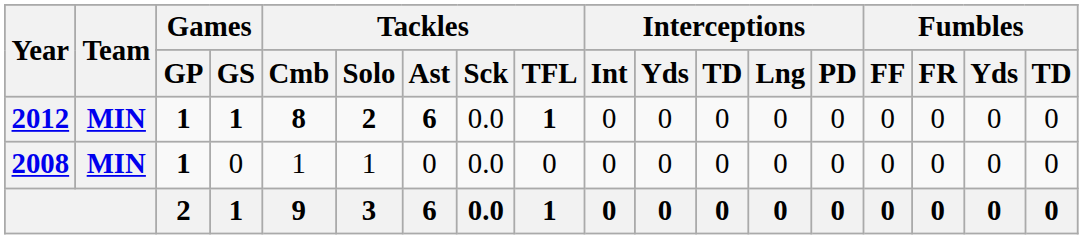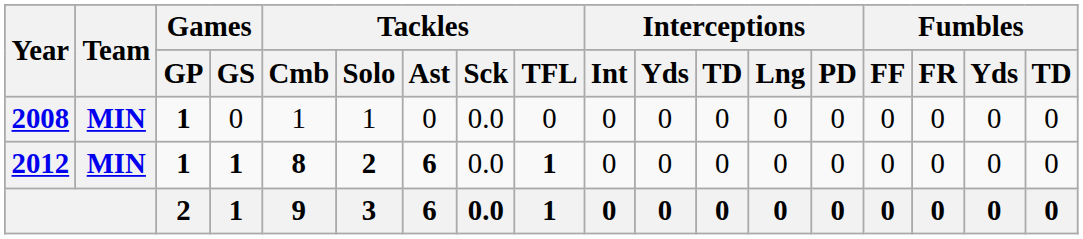 <table class="wikitable" style="text-align:center">
 <tr>
 <th rowspan="2">Year</th>
 <th rowspan="2">Team</th>
 <th colspan="2">Games</th>
 <th colspan="5">Tackles</th>
 <th colspan="5">Interceptions</th>
 <th colspan="4">Fumbles</th>
 </tr>
 <tr>
 <th>GP</th>
 <th>GS</th>
 <th>Cmb</th>
 <th>Solo</th>
 <th>Ast</th>
 <th>Sck</th>
 <th>TFL</th>
 <th>Int</th>
 <th>Yds</th>
 <th>TD</th>
 <th>Lng</th>
 <th>PD</th>
 <th>FF</th>
 <th>FR</th>
 <th>Yds</th>
 <th>TD</th>
 </tr>
 <tr>
-<th><a href='#'>2012</a></th>
+<th><a href='#'>2008</a></th>
 <th><a href='#'>MIN</a></th>
 <td><strong>1</strong></td>
-<td><strong>1</strong></td>
-<td><strong>8</strong></td>
-<td><strong>2</strong></td>
-<td><strong>6</strong></td>
+<td>0</td>
+<td>1</td>
+<td>1</td>
+<td>0</td>
 <td>0.0</td>
-<td><strong>1</strong></td>
+<td>0</td>
 <td>0</td>
 <td>0</td>
 <td>0</td>
 <td>0</td>
 <td>0</td>
 <td>0</td>
 <td>0</td>
 <td>0</td>
 <td>0</td>
 </tr>
 <tr>
-<th><a href='#'>2008</a></th>
+<th><a href='#'>2012</a></th>
 <th><a href='#'>MIN</a></th>
 <td><strong>1</strong></td>
-<td>0</td>
-<td>1</td>
-<td>1</td>
-<td>0</td>
+<td><strong>1</strong></td>
+<td><strong>8</strong></td>
+<td><strong>2</strong></td>
+<td><strong>6</strong></td>
 <td>0.0</td>
-<td>0</td>
+<td><strong>1</strong></td>
 <td>0</td>
 <td>0</td>
 <td>0</td>
 <td>0</td>
 <td>0</td>
 <td>0</td>
 <td>0</td>
 <td>0</td>
 <td>0</td>
 </tr>
 <tr>
 <th colspan="2"></th>
 <th>2</th>
 <th>1</th>
 <th>9</th>
 <th>3</th>
 <th>6</th>
 <th>0.0</th>
 <th>1</th>
 <th>0</th>
 <th>0</th>
 <th>0</th>
 <th>0</th>
 <th>0</th>
 <th>0</th>
 <th>0</th>
 <th>0</th>
 <th>0</th>
 </tr>
 </table>
